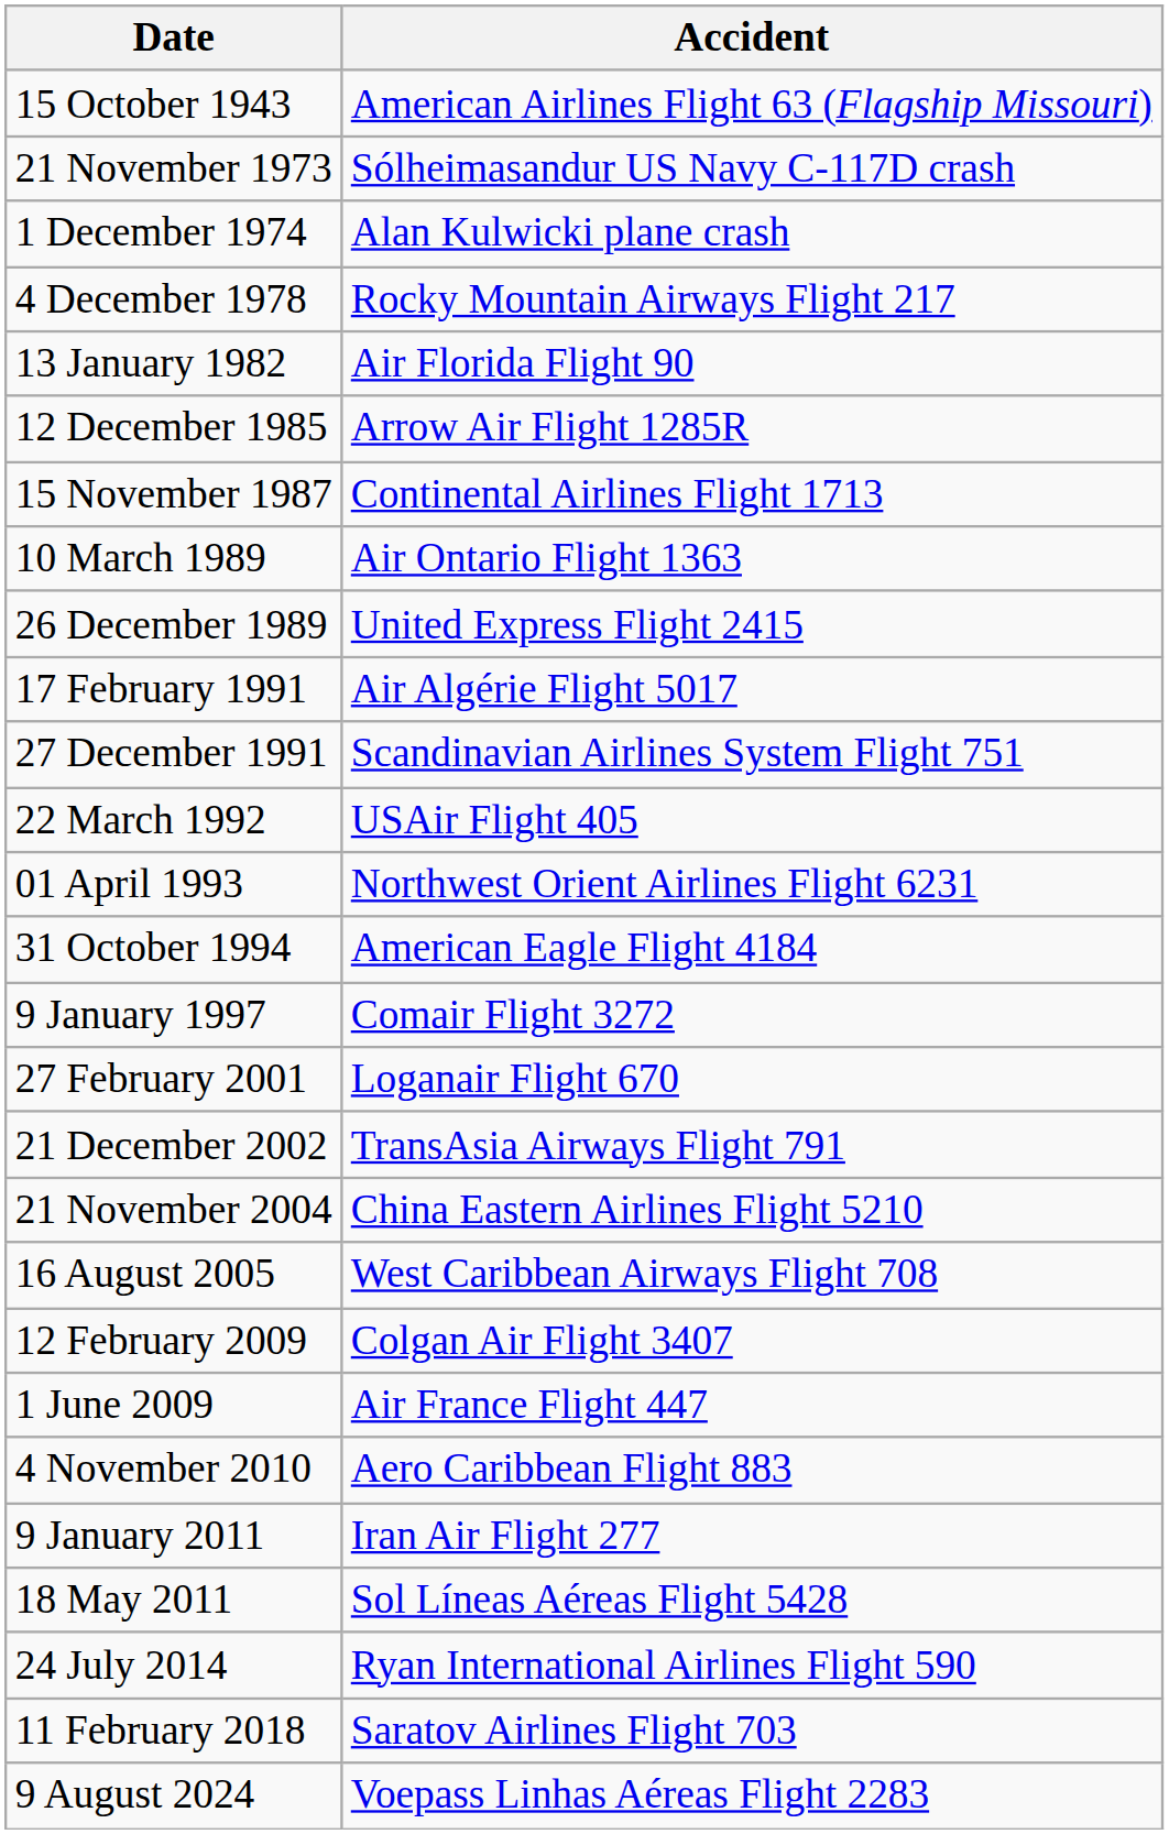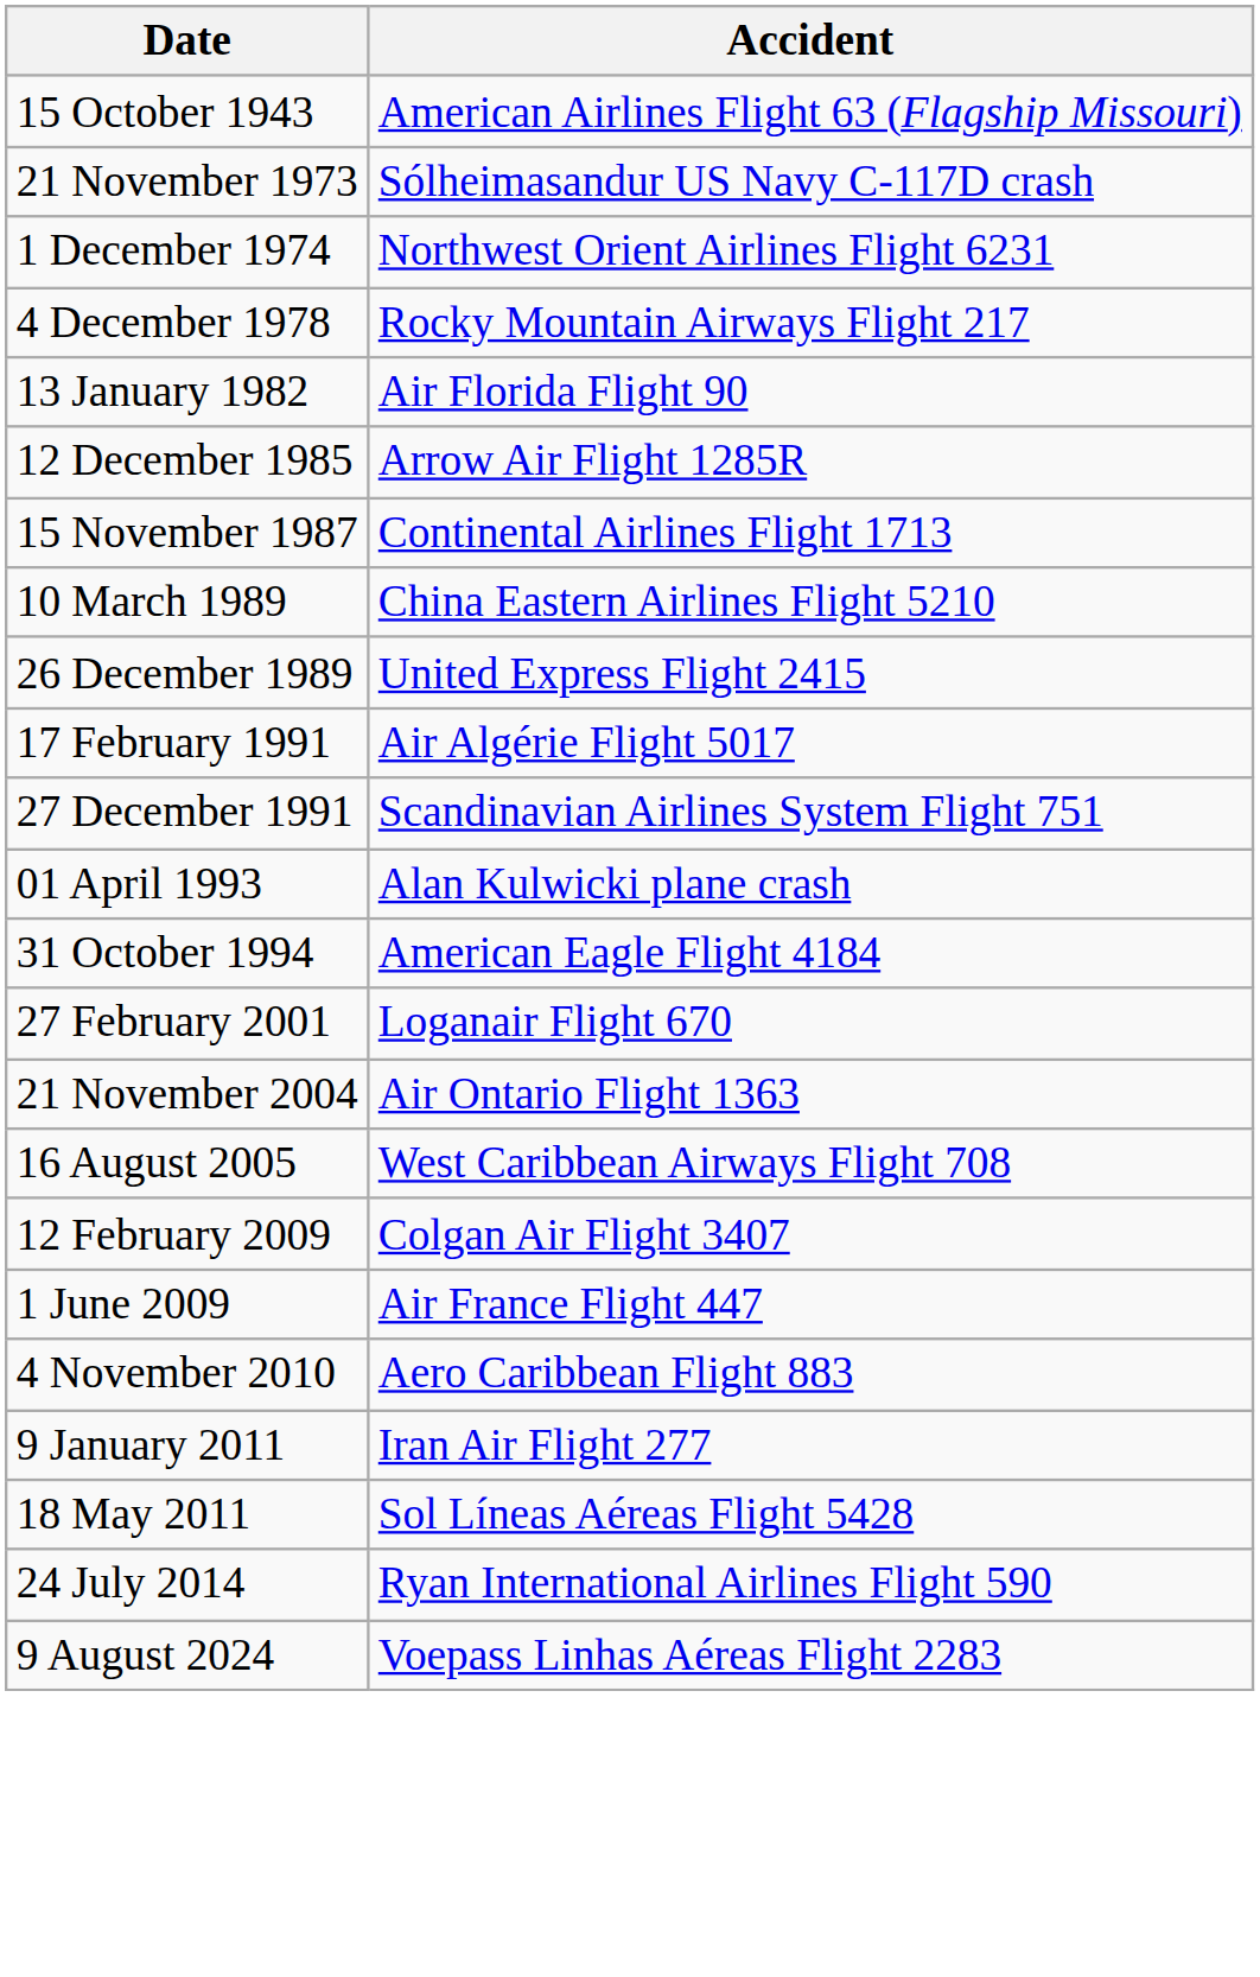 <table class="wikitable sortable" |>
 <tr>
 <th>Date</th>
 <th>Accident</th>
 </tr>
 <tr>
 <td>15 October 1943</td>
 <td><a href='#'>American Airlines Flight 63 (<em>Flagship Missouri</em>)</a></td>
 </tr>
 <tr>
 <td>21 November 1973</td>
 <td><a href='#'>Sólheimasandur US Navy C-117D crash</a></td>
 </tr>
 <tr>
 <td>1 December 1974</td>
-<td><a href='#'>Alan Kulwicki plane crash</a></td>
+<td><a href='#'>Northwest Orient Airlines Flight 6231</a></td>
 </tr>
 <tr>
 <td>4 December 1978</td>
 <td><a href='#'>Rocky Mountain Airways Flight 217</a></td>
 </tr>
 <tr>
 <td>13 January 1982</td>
 <td><a href='#'>Air Florida Flight 90</a></td>
 </tr>
 <tr>
 <td>12 December 1985</td>
 <td><a href='#'>Arrow Air Flight 1285R</a></td>
 </tr>
 <tr>
 <td>15 November 1987</td>
 <td><a href='#'>Continental Airlines Flight 1713</a></td>
 </tr>
 <tr>
 <td>10 March 1989</td>
-<td><a href='#'>Air Ontario Flight 1363</a></td>
+<td><a href='#'>China Eastern Airlines Flight 5210</a></td>
 </tr>
 <tr>
 <td>26 December 1989</td>
 <td><a href='#'>United Express Flight 2415</a></td>
 </tr>
 <tr>
 <td>17 February 1991</td>
 <td><a href='#'>Air Algérie Flight 5017</a></td>
 </tr>
 <tr>
 <td>27 December 1991</td>
 <td><a href='#'>Scandinavian Airlines System Flight 751</a></td>
 </tr>
 <tr>
-<td>22 March 1992</td>
-<td><a href='#'>USAir Flight 405</a></td>
-</tr>
-<tr>
 <td>01 April 1993</td>
-<td><a href='#'>Northwest Orient Airlines Flight 6231</a></td>
+<td><a href='#'>Alan Kulwicki plane crash</a></td>
 </tr>
 <tr>
 <td>31 October 1994</td>
 <td><a href='#'>American Eagle Flight 4184</a></td>
 </tr>
 <tr>
-<td>9 January 1997</td>
-<td><a href='#'>Comair Flight 3272</a></td>
-</tr>
-<tr>
 <td>27 February 2001</td>
 <td><a href='#'>Loganair Flight 670</a></td>
 </tr>
 <tr>
-<td>21 December 2002</td>
-<td><a href='#'>TransAsia Airways Flight 791</a></td>
-</tr>
-<tr>
 <td>21 November 2004</td>
-<td><a href='#'>China Eastern Airlines Flight 5210</a></td>
+<td><a href='#'>Air Ontario Flight 1363</a></td>
 </tr>
 <tr>
 <td>16 August 2005</td>
 <td><a href='#'>West Caribbean Airways Flight 708</a></td>
 </tr>
 <tr>
 <td>12 February 2009</td>
 <td><a href='#'>Colgan Air Flight 3407</a></td>
 </tr>
 <tr>
 <td>1 June 2009</td>
 <td><a href='#'>Air France Flight 447</a></td>
 </tr>
 <tr>
 <td>4 November 2010</td>
 <td><a href='#'>Aero Caribbean Flight 883</a></td>
 </tr>
 <tr>
 <td>9 January 2011</td>
 <td><a href='#'>Iran Air Flight 277</a></td>
 </tr>
 <tr>
 <td>18 May 2011</td>
 <td><a href='#'>Sol Líneas Aéreas Flight 5428</a></td>
 </tr>
 <tr>
 <td>24 July 2014</td>
 <td><a href='#'>Ryan International Airlines Flight 590</a></td>
 </tr>
 <tr>
-<td>11 February 2018</td>
-<td><a href='#'>Saratov Airlines Flight 703</a></td>
-</tr>
-<tr>
 <td>9 August 2024</td>
 <td><a href='#'>Voepass Linhas Aéreas Flight 2283</a></td>
 </tr>
 </table>
